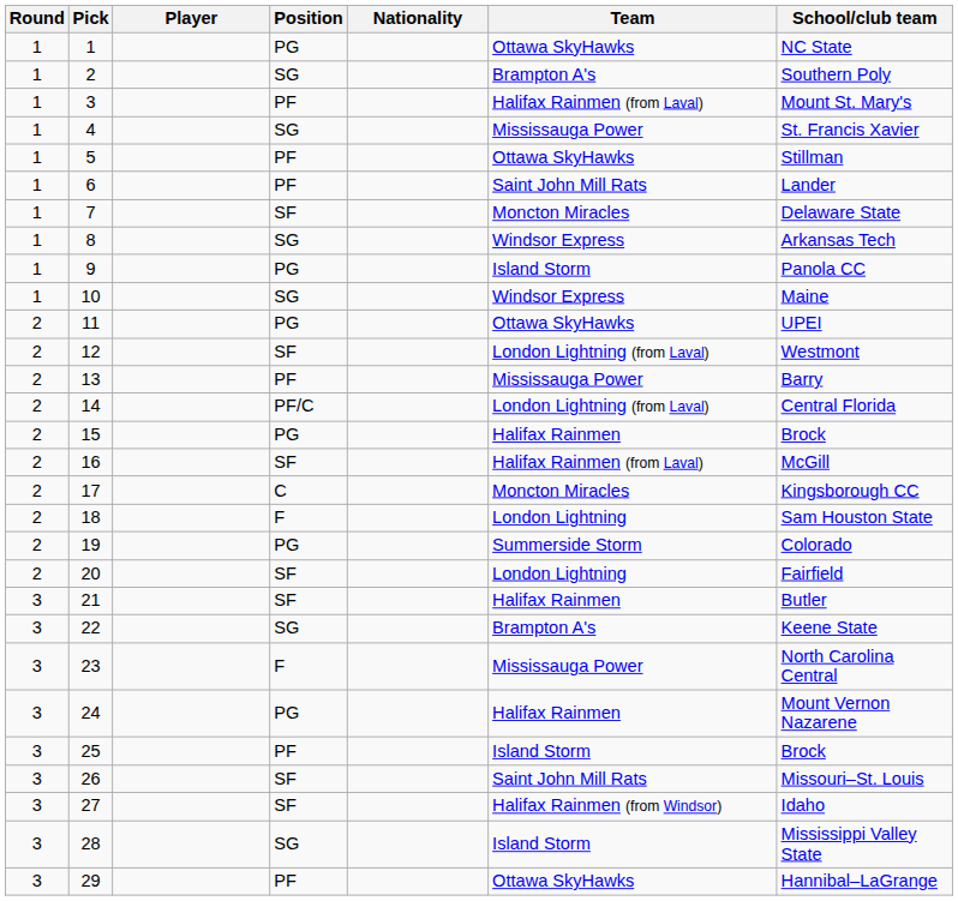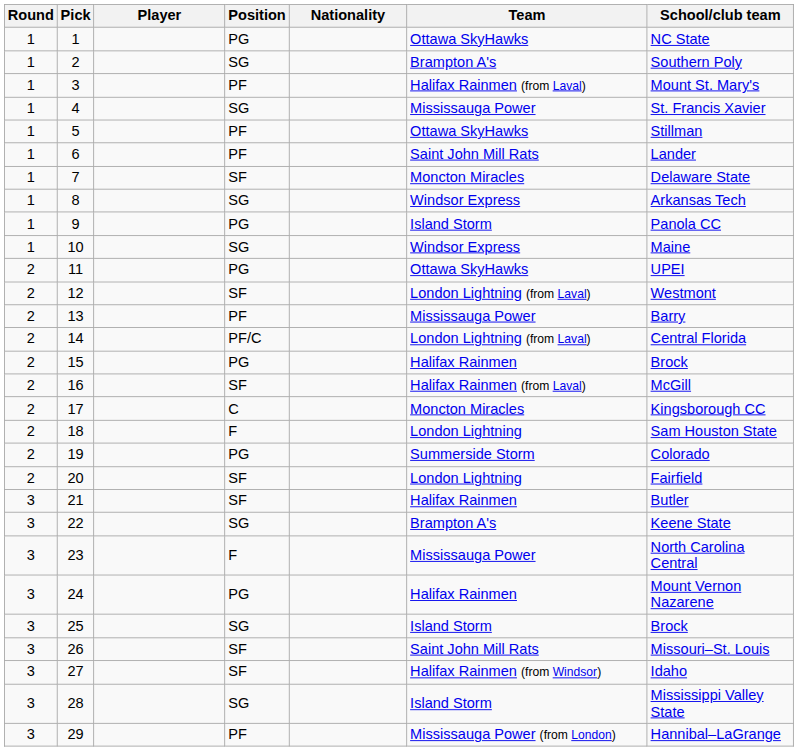 <table class="wikitable sortable sortable">
 <tr>
 <th width="1%">Round</th>
 <th width="1%">Pick</th>
 <th width="19%">Player</th>
 <th width="1%">Position</th>
 <th width="16%">Nationality</th>
 <th width="35%">Team</th>
 <th width="20%">School/club team</th>
 </tr>
 <tr>
 <td align=center>1</td>
 <td align=center>1</td>
 <td></td>
 <td>PG</td>
 <td></td>
 <td><a href='#'>Ottawa SkyHawks</a></td>
 <td><a href='#'>NC State</a></td>
 </tr>
 <tr>
 <td align=center>1</td>
 <td align=center>2</td>
 <td></td>
 <td>SG</td>
 <td></td>
 <td><a href='#'>Brampton A's</a></td>
 <td><a href='#'>Southern Poly</a></td>
 </tr>
 <tr>
 <td align=center>1</td>
 <td align=center>3</td>
 <td></td>
 <td>PF</td>
 <td></td>
 <td><a href='#'>Halifax Rainmen</a> <small>(from <a href='#'>Laval</a>)</small></td>
 <td><a href='#'>Mount St. Mary's</a></td>
 </tr>
 <tr>
 <td align=center>1</td>
 <td align=center>4</td>
 <td></td>
 <td>SG</td>
 <td><br></td>
 <td><a href='#'>Mississauga Power</a></td>
 <td><a href='#'>St. Francis Xavier</a></td>
 </tr>
 <tr>
 <td align=center>1</td>
 <td align=center>5</td>
 <td></td>
 <td>PF</td>
 <td></td>
 <td><a href='#'>Ottawa SkyHawks</a></td>
 <td><a href='#'>Stillman</a></td>
 </tr>
 <tr>
 <td align=center>1</td>
 <td align=center>6</td>
 <td></td>
 <td>PF</td>
 <td></td>
 <td><a href='#'>Saint John Mill Rats</a></td>
 <td><a href='#'>Lander</a></td>
 </tr>
 <tr>
 <td align=center>1</td>
 <td align=center>7</td>
 <td></td>
 <td>SF</td>
 <td></td>
 <td><a href='#'>Moncton Miracles</a></td>
 <td><a href='#'>Delaware State</a></td>
 </tr>
 <tr>
 <td align=center>1</td>
 <td align=center>8</td>
 <td></td>
 <td>SG</td>
 <td></td>
 <td><a href='#'>Windsor Express</a></td>
 <td><a href='#'>Arkansas Tech</a></td>
 </tr>
 <tr>
 <td align=center>1</td>
 <td align=center>9</td>
 <td></td>
 <td>PG</td>
 <td></td>
 <td><a href='#'>Island Storm</a></td>
 <td><a href='#'>Panola CC</a></td>
 </tr>
 <tr>
 <td align=center>1</td>
 <td align=center>10</td>
 <td></td>
 <td>SG</td>
 <td></td>
 <td><a href='#'>Windsor Express</a></td>
 <td><a href='#'>Maine</a></td>
 </tr>
 <tr>
 <td align=center>2</td>
 <td align=center>11</td>
 <td></td>
 <td>PG</td>
 <td><br></td>
 <td><a href='#'>Ottawa SkyHawks</a></td>
 <td><a href='#'>UPEI</a></td>
 </tr>
 <tr>
 <td align=center>2</td>
 <td align=center>12</td>
 <td></td>
 <td>SF</td>
 <td></td>
 <td><a href='#'>London Lightning</a> <small>(from <a href='#'>Laval</a>)</small></td>
 <td><a href='#'>Westmont</a></td>
 </tr>
 <tr>
 <td align=center>2</td>
 <td align=center>13</td>
 <td></td>
 <td>PF</td>
 <td></td>
 <td><a href='#'>Mississauga Power</a></td>
 <td><a href='#'>Barry</a></td>
 </tr>
 <tr>
 <td align=center>2</td>
 <td align=center>14</td>
 <td></td>
 <td>PF/C</td>
 <td></td>
 <td><a href='#'>London Lightning</a> <small>(from <a href='#'>Laval</a>)</small></td>
 <td><a href='#'>Central Florida</a></td>
 </tr>
 <tr>
 <td align=center>2</td>
 <td align=center>15</td>
 <td></td>
 <td>PG</td>
 <td></td>
 <td><a href='#'>Halifax Rainmen</a></td>
 <td><a href='#'>Brock</a></td>
 </tr>
 <tr>
 <td align=center>2</td>
 <td align=center>16</td>
 <td></td>
 <td>SF</td>
 <td><br></td>
 <td><a href='#'>Halifax Rainmen</a> <small>(from <a href='#'>Laval</a>)</small></td>
 <td><a href='#'>McGill</a></td>
 </tr>
 <tr>
 <td align=center>2</td>
 <td align=center>17</td>
 <td></td>
 <td>C</td>
 <td></td>
 <td><a href='#'>Moncton Miracles</a></td>
 <td><a href='#'>Kingsborough CC</a></td>
 </tr>
 <tr>
 <td align=center>2</td>
 <td align=center>18</td>
 <td></td>
 <td>F</td>
 <td></td>
 <td><a href='#'>London Lightning</a></td>
 <td><a href='#'>Sam Houston State</a></td>
 </tr>
 <tr>
 <td align=center>2</td>
 <td align=center>19</td>
 <td></td>
 <td>PG</td>
 <td></td>
 <td><a href='#'>Summerside Storm</a></td>
 <td><a href='#'>Colorado</a></td>
 </tr>
 <tr>
 <td align=center>2</td>
 <td align=center>20</td>
 <td></td>
 <td>SF</td>
 <td></td>
 <td><a href='#'>London Lightning</a></td>
 <td><a href='#'>Fairfield</a></td>
 </tr>
 <tr>
 <td align=center>3</td>
 <td align=center>21</td>
 <td></td>
 <td>SF</td>
 <td></td>
 <td><a href='#'>Halifax Rainmen</a></td>
 <td><a href='#'>Butler</a></td>
 </tr>
 <tr>
 <td align=center>3</td>
 <td align=center>22</td>
 <td></td>
 <td>SG</td>
 <td><br></td>
 <td><a href='#'>Brampton A's</a></td>
 <td><a href='#'>Keene State</a></td>
 </tr>
 <tr>
 <td align=center>3</td>
 <td align=center>23</td>
 <td></td>
 <td>F</td>
 <td></td>
 <td><a href='#'>Mississauga Power</a></td>
 <td><a href='#'>North Carolina Central</a></td>
 </tr>
 <tr>
 <td align=center>3</td>
 <td align=center>24</td>
 <td></td>
 <td>PG</td>
 <td></td>
 <td><a href='#'>Halifax Rainmen</a></td>
 <td><a href='#'>Mount Vernon Nazarene</a></td>
 </tr>
 <tr>
 <td align=center>3</td>
 <td align=center>25</td>
 <td></td>
-<td>PF</td>
+<td>SG</td>
 <td><br></td>
 <td><a href='#'>Island Storm</a></td>
 <td><a href='#'>Brock</a></td>
 </tr>
 <tr>
 <td align=center>3</td>
 <td align=center>26</td>
 <td></td>
 <td>SF</td>
 <td></td>
 <td><a href='#'>Saint John Mill Rats</a></td>
 <td><a href='#'>Missouri–St. Louis</a></td>
 </tr>
 <tr>
 <td align=center>3</td>
 <td align=center>27</td>
 <td></td>
 <td>SF</td>
 <td></td>
 <td><a href='#'>Halifax Rainmen</a> <small>(from <a href='#'>Windsor</a>)</small></td>
 <td><a href='#'>Idaho</a></td>
 </tr>
 <tr>
 <td align=center>3</td>
 <td align=center>28</td>
 <td></td>
 <td>SG</td>
 <td></td>
 <td><a href='#'>Island Storm</a></td>
 <td><a href='#'>Mississippi Valley State</a></td>
 </tr>
 <tr>
 <td align=center>3</td>
 <td align=center>29</td>
 <td></td>
 <td>PF</td>
 <td><br></td>
-<td><a href='#'>Ottawa SkyHawks</a></td>
+<td><a href='#'>Mississauga Power</a> <small>(from <a href='#'>London</a>)</small></td>
 <td><a href='#'>Hannibal–LaGrange</a></td>
 </tr>
 </table>
